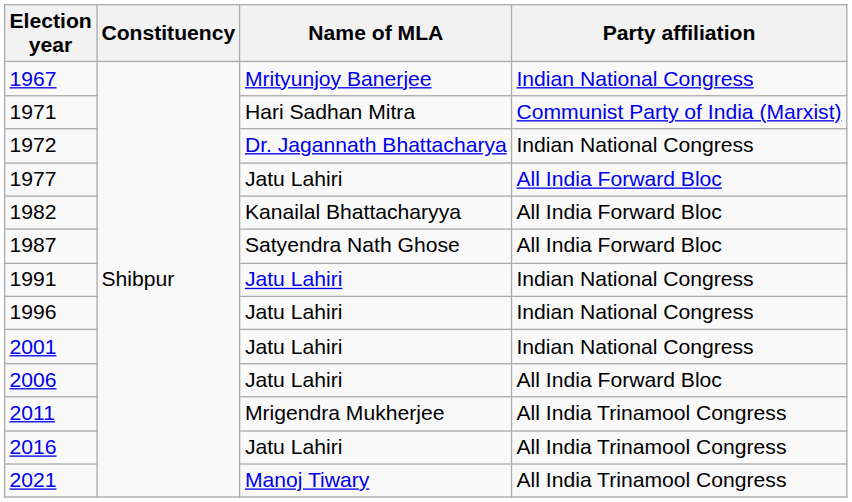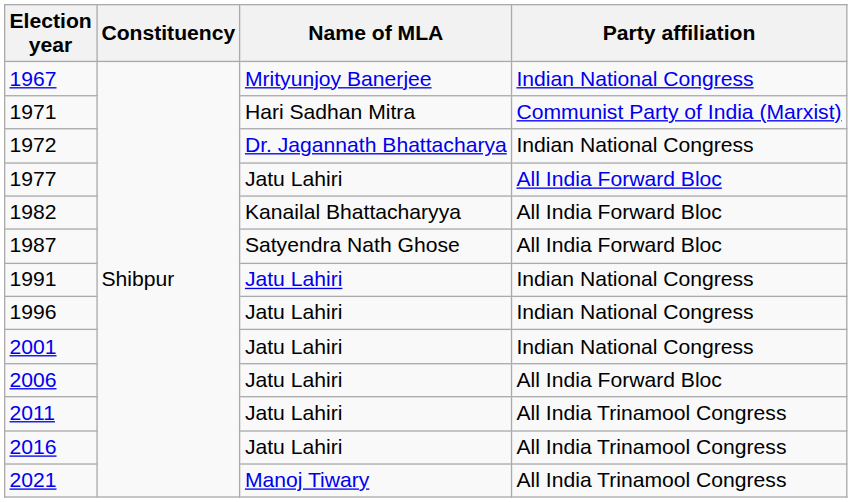 <table class="wikitable sortable"ìÍĦĤĠčw>
 <tr>
 <th>Election<br> year</th>
 <th>Constituency</th>
 <th>Name of MLA</th>
 <th>Party affiliation</th>
 </tr>
 <tr>
 <td><a href='#'>1967</a></td>
 <td rowspan=14>Shibpur</td>
 <td><a href='#'>Mrityunjoy Banerjee</a></td>
 <td><a href='#'>Indian National Congress</a></td>
 </tr>
 <tr>
 <td>1971</td>
 <td>Hari Sadhan Mitra</td>
 <td><a href='#'>Communist Party of India (Marxist)</a></td>
 </tr>
 <tr>
 <td>1972</td>
 <td><a href='#'>Dr. Jagannath Bhattacharya</a></td>
 <td>Indian National Congress</td>
 </tr>
 <tr>
 <td>1977</td>
 <td>Jatu Lahiri</td>
 <td><a href='#'>All India Forward Bloc</a></td>
 </tr>
 <tr>
 <td>1982</td>
 <td>Kanailal Bhattacharyya</td>
 <td>All India Forward Bloc</td>
 </tr>
 <tr>
 <td>1987</td>
 <td>Satyendra Nath Ghose</td>
 <td>All India Forward Bloc</td>
 </tr>
 <tr>
 <td>1991</td>
 <td><a href='#'>Jatu Lahiri</a></td>
 <td>Indian National Congress</td>
 </tr>
 <tr>
 <td>1996</td>
 <td>Jatu Lahiri</td>
 <td>Indian National Congress</td>
 </tr>
 <tr>
 <td><a href='#'>2001</a></td>
 <td>Jatu Lahiri</td>
 <td>Indian National Congress</td>
 </tr>
 <tr>
 <td><a href='#'>2006</a></td>
 <td>Jatu Lahiri</td>
 <td>All India Forward Bloc</td>
 </tr>
 <tr>
 <td><a href='#'>2011</a></td>
-<td>Mrigendra Mukherjee</td>
+<td>Jatu Lahiri</td>
 <td>All India Trinamool Congress</td>
 </tr>
 <tr>
 <td><a href='#'>2016</a></td>
 <td>Jatu Lahiri</td>
 <td>All India Trinamool Congress</td>
 </tr>
 <tr>
 <td><a href='#'>2021</a></td>
 <td><a href='#'>Manoj Tiwary</a></td>
 <td>All India Trinamool Congress</td>
 </tr>
 </table>
